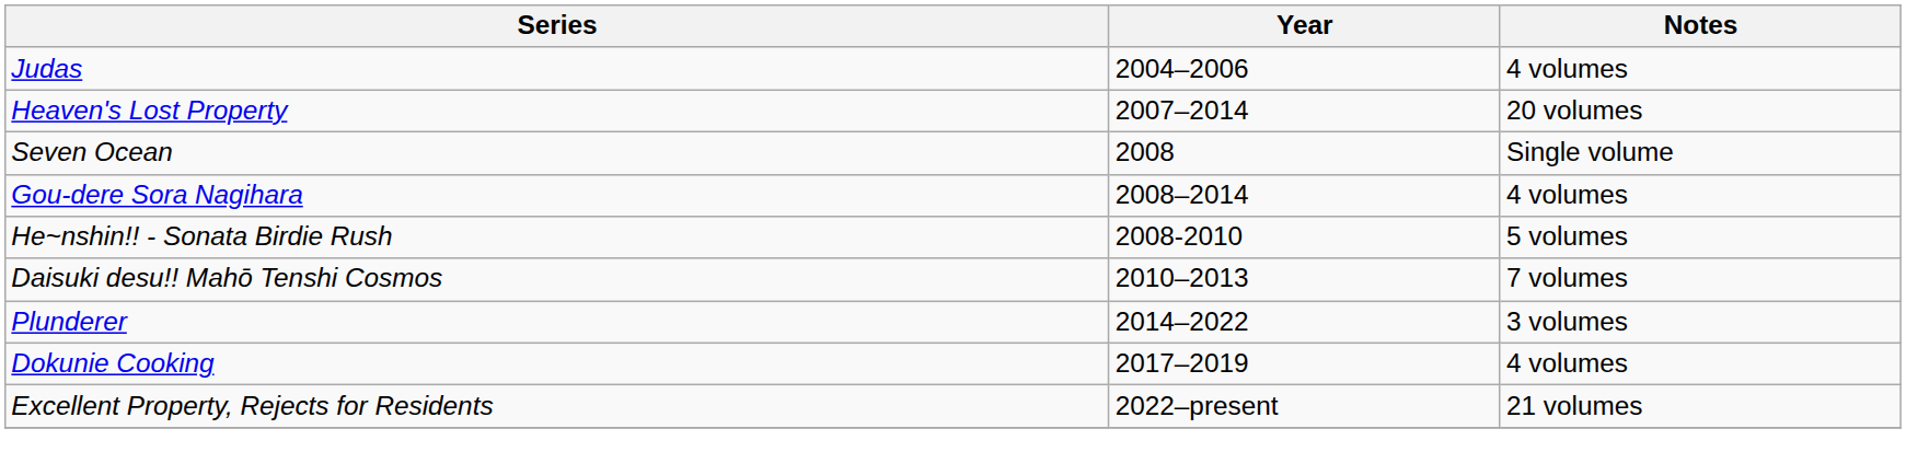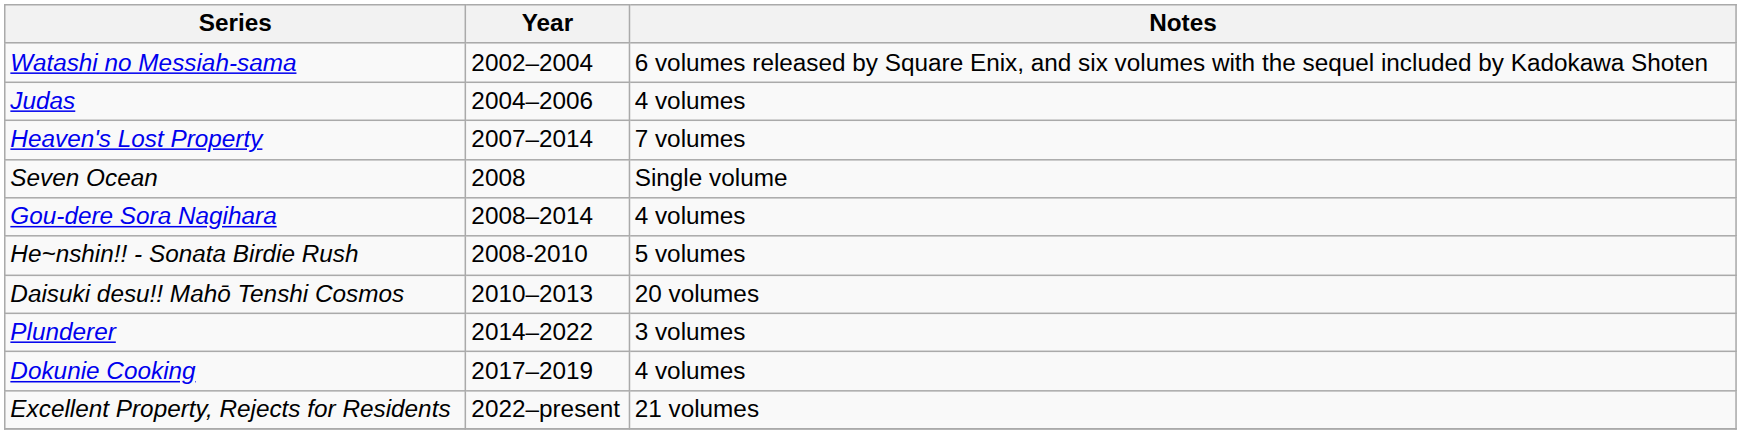 <table class="wikitable" width="72%">
 <tr>
 <th>Series</th>
 <th>Year</th>
 <th>Notes</th>
+</tr>
+<tr>
+<td><em><a href='#'>Watashi no Messiah-sama</a></em></td>
+<td>2002–2004</td>
+<td>6 volumes released by Square Enix, and six volumes with the sequel included by Kadokawa Shoten</td>
 </tr>
 <tr>
 <td><em><a href='#'>Judas</a></em></td>
 <td>2004–2006</td>
 <td>4 volumes</td>
 </tr>
 <tr>
 <td><em><a href='#'>Heaven's Lost Property</a></em></td>
 <td>2007–2014</td>
-<td>20 volumes</td>
+<td>7 volumes</td>
 </tr>
 <tr>
 <td><em>Seven Ocean</em></td>
 <td>2008</td>
 <td>Single volume</td>
 </tr>
 <tr>
 <td><em><a href='#'>Gou-dere Sora Nagihara</a></em></td>
 <td>2008–2014</td>
 <td>4 volumes</td>
 </tr>
 <tr>
 <td><em>He~nshin!! - Sonata Birdie Rush</em></td>
 <td>2008-2010</td>
 <td>5 volumes</td>
 </tr>
 <tr>
 <td><em>Daisuki desu!! Mahō Tenshi Cosmos</em></td>
 <td>2010–2013</td>
-<td>7 volumes</td>
+<td>20 volumes</td>
 </tr>
 <tr>
 <td><em><a href='#'>Plunderer</a></em></td>
 <td>2014–2022</td>
 <td>3 volumes</td>
 </tr>
 <tr>
 <td><em><a href='#'>Dokunie Cooking</a></em></td>
 <td>2017–2019</td>
 <td>4 volumes</td>
 </tr>
 <tr>
 <td><em>Excellent Property, Rejects for Residents</em></td>
 <td>2022–present</td>
 <td>21 volumes</td>
 </tr>
 <tr>
 </tr>
 </table>
